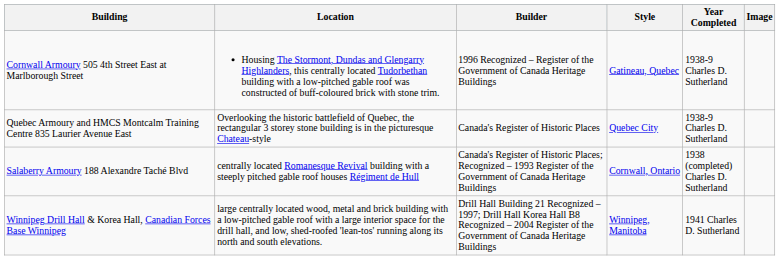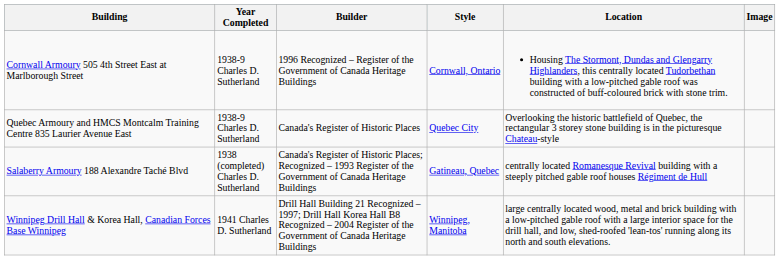 <table class="wikitable" style="margin:1em auto;">
 <tr style="background:lightblue;">
 <th width=28%>Building</th>
-<th width=32%>Location</th>
+<th width=8%>Year Completed</th>
 <th width=20%>Builder</th>
 <th width=10%>Style</th>
-<th width=8%>Year Completed</th>
+<th width=32%>Location</th>
 <th width=7%>Image</th>
 </tr>
 <tr>
 <td><a href='#'>Cornwall Armoury</a> 505 4th Street East at Marlborough Street</td>
+<td>1938-9 Charles D. Sutherland</td>
+<td>1996 Recognized – Register of the Government of Canada Heritage Buildings</td>
+<td><a href='#'>Cornwall, Ontario</a></td>
 <td><br><ul><li>Housing  <a href='#'>The Stormont, Dundas and Glengarry Highlanders</a>, this centrally located <a href='#'>Tudorbethan</a> building with a low-pitched gable roof was constructed of buff-coloured brick with stone trim.</li></ul></td>
-<td>1996 Recognized – Register of the Government of Canada Heritage Buildings</td>
-<td><a href='#'>Gatineau, Quebec</a></td>
-<td>1938-9 Charles D. Sutherland</td>
 <td></td>
 </tr>
 <tr>
 <td>Quebec Armoury and HMCS Montcalm Training Centre 835 Laurier Avenue East</td>
-<td>Overlooking the historic battlefield of Quebec, the rectangular 3 storey stone building is in the picturesque <a href='#'>Chateau</a>-style</td>
+<td>1938-9 Charles D. Sutherland</td>
 <td>Canada's Register of Historic Places</td>
 <td><a href='#'>Quebec City</a></td>
-<td>1938-9 Charles D. Sutherland</td>
+<td>Overlooking the historic battlefield of Quebec, the rectangular 3 storey stone building is in the picturesque <a href='#'>Chateau</a>-style</td>
 <td></td>
 </tr>
 <tr>
 <td><a href='#'>Salaberry Armoury</a> 188 Alexandre Taché Blvd</td>
+<td>1938 (completed) Charles D. Sutherland</td>
+<td>Canada's Register of Historic Places; Recognized – 1993 Register of the Government of Canada Heritage Buildings</td>
+<td><a href='#'>Gatineau, Quebec</a></td>
 <td>centrally located <a href='#'>Romanesque Revival</a> building with a steeply pitched gable roof houses <a href='#'>Régiment de Hull</a></td>
-<td>Canada's Register of Historic Places; Recognized – 1993 Register of the Government of Canada Heritage Buildings</td>
-<td><a href='#'>Cornwall, Ontario</a></td>
-<td>1938 (completed) Charles D. Sutherland</td>
 <td></td>
 </tr>
 <tr>
 <td><a href='#'>Winnipeg Drill Hall</a> & Korea Hall, <a href='#'>Canadian Forces Base Winnipeg</a></td>
-<td>large centrally located wood, metal and brick building with a low-pitched gable roof with a large interior space for the drill hall, and low, shed-roofed 'lean-tos' running along its north and south elevations.</td>
+<td>1941 Charles D. Sutherland</td>
 <td>Drill Hall Building 21 Recognized – 1997; Drill Hall Korea Hall B8 Recognized – 2004 Register of the Government of Canada Heritage Buildings</td>
 <td><a href='#'>Winnipeg, Manitoba</a></td>
-<td>1941 Charles D. Sutherland</td>
+<td>large centrally located wood, metal and brick building with a low-pitched gable roof with a large interior space for the drill hall, and low, shed-roofed 'lean-tos' running along its north and south elevations.</td>
 <td></td>
 </tr>
 </table>
